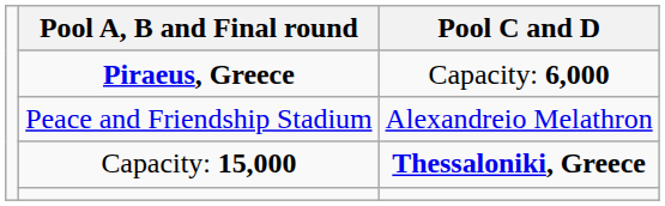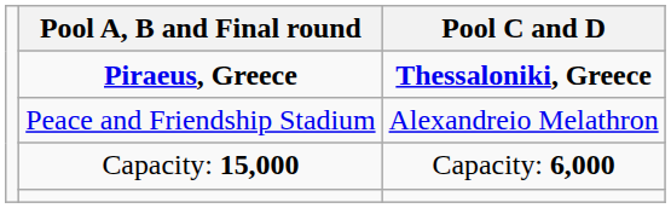 <table class="wikitable" style="text-align:center">
 <tr>
 <td rowspan=5></td>
 <th>Pool A, B and Final round</th>
 <th>Pool C and D</th>
 </tr>
 <tr>
 <td> <strong><a href='#'>Piraeus</a>, Greece</strong></td>
-<td>Capacity: <strong>6,000</strong></td>
+<td> <strong><a href='#'>Thessaloniki</a>, Greece</strong></td>
 </tr>
 <tr>
 <td><a href='#'>Peace and Friendship Stadium</a></td>
 <td><a href='#'>Alexandreio Melathron</a></td>
 </tr>
 <tr>
 <td>Capacity: <strong>15,000</strong></td>
-<td> <strong><a href='#'>Thessaloniki</a>, Greece</strong></td>
+<td>Capacity: <strong>6,000</strong></td>
 </tr>
 <tr>
 <td></td>
 <td></td>
 </tr>
 </table>
